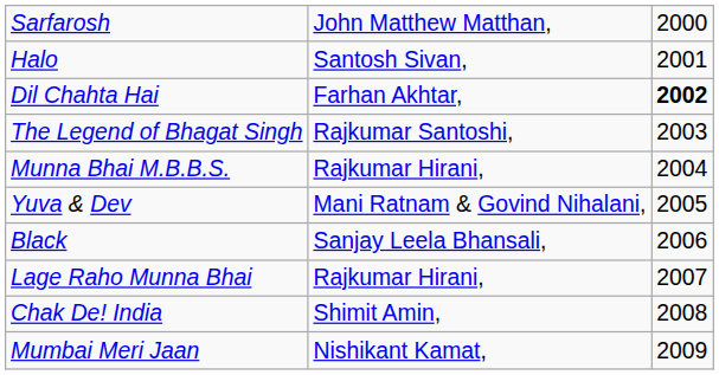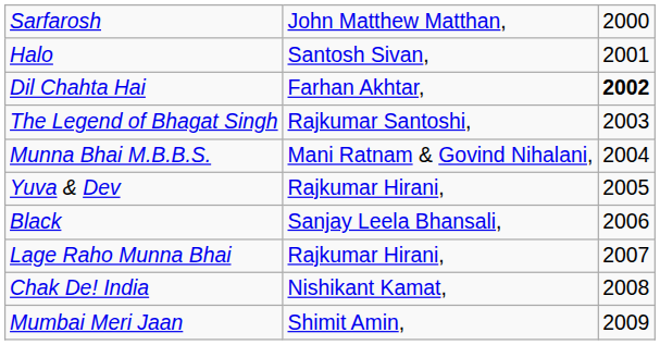 <table class="wikitable">
 <tr>
 <td><em><a href='#'>Sarfarosh</a></em></td>
 <td><a href='#'>John Matthew Matthan</a>,</td>
 <td>2000</td>
 </tr>
 <tr>
 <td><em><a href='#'>Halo</a></em></td>
 <td><a href='#'>Santosh Sivan</a>,</td>
 <td>2001</td>
 </tr>
 <tr>
 <td><em><a href='#'>Dil Chahta Hai</a></em></td>
 <td><a href='#'>Farhan Akhtar</a>,</td>
 <td><strong>2002</strong></td>
 </tr>
 <tr>
 <td><em><a href='#'>The Legend of Bhagat Singh</a></em></td>
 <td><a href='#'>Rajkumar Santoshi</a>,</td>
 <td>2003</td>
 </tr>
 <tr>
 <td><em><a href='#'>Munna Bhai M.B.B.S.</a></em></td>
-<td><a href='#'>Rajkumar Hirani</a>,</td>
+<td><a href='#'>Mani Ratnam</a> & <a href='#'>Govind Nihalani</a>,</td>
 <td>2004</td>
 </tr>
 <tr>
 <td><em><a href='#'>Yuva</a> & <a href='#'>Dev</a></em></td>
-<td><a href='#'>Mani Ratnam</a> & <a href='#'>Govind Nihalani</a>,</td>
+<td><a href='#'>Rajkumar Hirani</a>,</td>
 <td>2005</td>
 </tr>
 <tr>
 <td><em><a href='#'>Black</a></em></td>
 <td><a href='#'>Sanjay Leela Bhansali</a>,</td>
 <td>2006</td>
 </tr>
 <tr>
 <td><em><a href='#'>Lage Raho Munna Bhai</a></em></td>
 <td><a href='#'>Rajkumar Hirani</a>,</td>
 <td>2007</td>
 </tr>
 <tr>
 <td><em><a href='#'>Chak De! India</a></em></td>
-<td><a href='#'>Shimit Amin</a>,</td>
+<td><a href='#'>Nishikant Kamat</a>,</td>
 <td>2008</td>
 </tr>
 <tr>
 <td><em><a href='#'>Mumbai Meri Jaan</a></em></td>
-<td><a href='#'>Nishikant Kamat</a>,</td>
+<td><a href='#'>Shimit Amin</a>,</td>
 <td>2009</td>
 </tr>
 </table>
